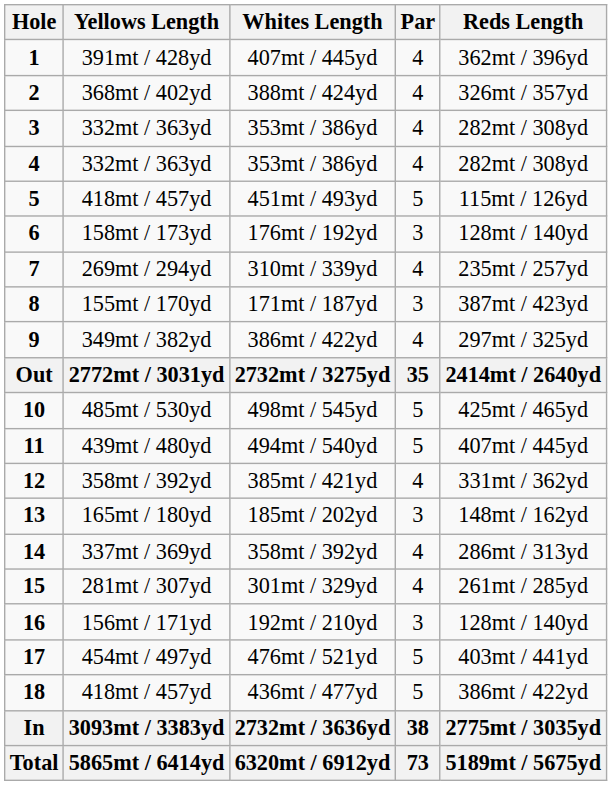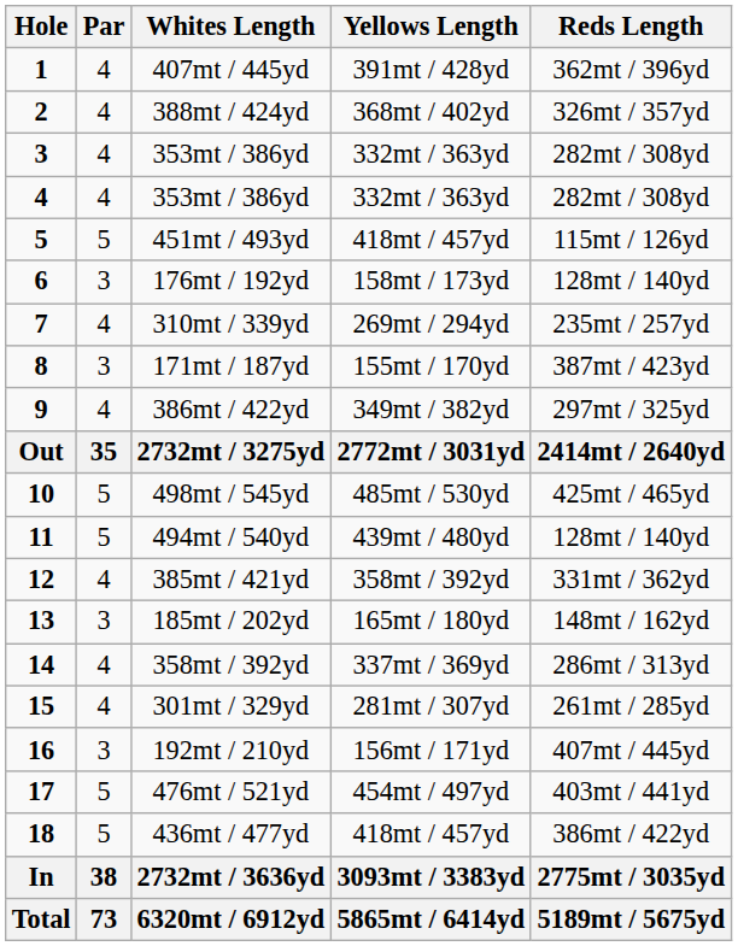 <table class="wikitable" style="text-align:center;">
 <tr>
 <th>Hole</th>
+<th>Par</th>
+<th>Whites Length</th>
 <th>Yellows Length</th>
-<th>Whites Length</th>
-<th>Par</th>
 <th>Reds Length</th>
 </tr>
 <tr>
 <td><strong>1</strong></td>
+<td>4</td>
+<td>407mt / 445yd</td>
 <td>391mt / 428yd</td>
-<td>407mt / 445yd</td>
-<td>4</td>
 <td>362mt / 396yd</td>
 </tr>
 <tr>
 <td><strong>2</strong></td>
+<td>4</td>
+<td>388mt / 424yd</td>
 <td>368mt / 402yd</td>
-<td>388mt / 424yd</td>
-<td>4</td>
 <td>326mt / 357yd</td>
 </tr>
 <tr>
 <td><strong>3</strong></td>
+<td>4</td>
+<td>353mt / 386yd</td>
 <td>332mt / 363yd</td>
-<td>353mt / 386yd</td>
-<td>4</td>
 <td>282mt / 308yd</td>
 </tr>
 <tr>
 <td><strong>4</strong></td>
+<td>4</td>
+<td>353mt / 386yd</td>
 <td>332mt / 363yd</td>
-<td>353mt / 386yd</td>
-<td>4</td>
 <td>282mt / 308yd</td>
 </tr>
 <tr>
 <td><strong>5</strong></td>
+<td>5</td>
+<td>451mt / 493yd</td>
 <td>418mt / 457yd</td>
-<td>451mt / 493yd</td>
-<td>5</td>
 <td>115mt / 126yd</td>
 </tr>
 <tr>
 <td><strong>6</strong></td>
+<td>3</td>
+<td>176mt / 192yd</td>
 <td>158mt / 173yd</td>
-<td>176mt / 192yd</td>
-<td>3</td>
 <td>128mt / 140yd</td>
 </tr>
 <tr>
 <td><strong>7</strong></td>
+<td>4</td>
+<td>310mt / 339yd</td>
 <td>269mt / 294yd</td>
-<td>310mt / 339yd</td>
-<td>4</td>
 <td>235mt / 257yd</td>
 </tr>
 <tr>
 <td><strong>8</strong></td>
+<td>3</td>
+<td>171mt / 187yd</td>
 <td>155mt / 170yd</td>
-<td>171mt / 187yd</td>
-<td>3</td>
 <td>387mt / 423yd</td>
 </tr>
 <tr>
 <td><strong>9</strong></td>
+<td>4</td>
+<td>386mt / 422yd</td>
 <td>349mt / 382yd</td>
-<td>386mt / 422yd</td>
-<td>4</td>
 <td>297mt / 325yd</td>
 </tr>
 <tr>
 <th><strong>Out</strong></th>
+<th>35</th>
+<th>2732mt / 3275yd</th>
 <th>2772mt / 3031yd</th>
-<th>2732mt / 3275yd</th>
-<th>35</th>
 <th>2414mt / 2640yd</th>
 </tr>
 <tr>
 <td><strong>10</strong></td>
+<td>5</td>
+<td>498mt / 545yd</td>
 <td>485mt / 530yd</td>
-<td>498mt / 545yd</td>
-<td>5</td>
 <td>425mt / 465yd</td>
 </tr>
 <tr>
 <td><strong>11</strong></td>
+<td>5</td>
+<td>494mt / 540yd</td>
 <td>439mt / 480yd</td>
-<td>494mt / 540yd</td>
-<td>5</td>
-<td>407mt / 445yd</td>
+<td>128mt / 140yd</td>
 </tr>
 <tr>
 <td><strong>12</strong></td>
+<td>4</td>
+<td>385mt / 421yd</td>
 <td>358mt / 392yd</td>
-<td>385mt / 421yd</td>
-<td>4</td>
 <td>331mt / 362yd</td>
 </tr>
 <tr>
 <td><strong>13</strong></td>
+<td>3</td>
+<td>185mt / 202yd</td>
 <td>165mt / 180yd</td>
-<td>185mt / 202yd</td>
-<td>3</td>
 <td>148mt / 162yd</td>
 </tr>
 <tr>
 <td><strong>14</strong></td>
+<td>4</td>
+<td>358mt / 392yd</td>
 <td>337mt / 369yd</td>
-<td>358mt / 392yd</td>
-<td>4</td>
 <td>286mt / 313yd</td>
 </tr>
 <tr>
 <td><strong>15</strong></td>
+<td>4</td>
+<td>301mt / 329yd</td>
 <td>281mt / 307yd</td>
-<td>301mt / 329yd</td>
-<td>4</td>
 <td>261mt / 285yd</td>
 </tr>
 <tr>
 <td><strong>16</strong></td>
+<td>3</td>
+<td>192mt / 210yd</td>
 <td>156mt / 171yd</td>
-<td>192mt / 210yd</td>
-<td>3</td>
-<td>128mt / 140yd</td>
+<td>407mt / 445yd</td>
 </tr>
 <tr>
 <td><strong>17</strong></td>
+<td>5</td>
+<td>476mt / 521yd</td>
 <td>454mt / 497yd</td>
-<td>476mt / 521yd</td>
-<td>5</td>
 <td>403mt / 441yd</td>
 </tr>
 <tr>
 <td><strong>18</strong></td>
+<td>5</td>
+<td>436mt / 477yd</td>
 <td>418mt / 457yd</td>
-<td>436mt / 477yd</td>
-<td>5</td>
 <td>386mt / 422yd</td>
 </tr>
 <tr>
 <th><strong>In</strong></th>
+<th>38</th>
+<th>2732mt / 3636yd</th>
 <th>3093mt / 3383yd</th>
-<th>2732mt / 3636yd</th>
-<th>38</th>
 <th>2775mt / 3035yd</th>
 </tr>
 <tr>
 <th><strong>Total</strong></th>
+<th>73</th>
+<th>6320mt / 6912yd</th>
 <th>5865mt / 6414yd</th>
-<th>6320mt / 6912yd</th>
-<th>73</th>
 <th>5189mt / 5675yd</th>
 </tr>
 </table>
